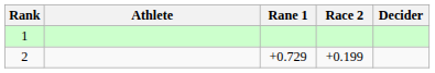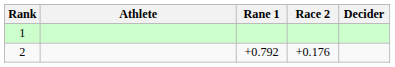 <table class=wikitable style="text-align:center">
 <tr>
 <th width=40>Rank</th>
 <th width=250>Athlete</th>
 <th width=60>Rane 1</th>
 <th width=60>Race 2</th>
 <th width=60>Decider</th>
 </tr>
 <tr bgcolor="ccffcc">
 <td>1</td>
 <td align=left></td>
 <td></td>
 <td></td>
 <td></td>
 </tr>
 <tr>
 <td>2</td>
 <td align=left></td>
-<td>+0.729</td>
-<td>+0.199</td>
+<td>+0.792</td>
+<td>+0.176</td>
 <td></td>
 </tr>
 </table>
